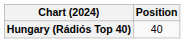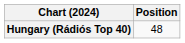 <table class="wikitable plainrowheaders" style="text-align:center">
 <tr>
 <th>Chart (2024)</th>
 <th>Position</th>
 </tr>
 <tr>
 <th scope="row">Hungary (Rádiós Top 40)</th>
-<td>40</td>
+<td>48</td>
 </tr>
 </table>
